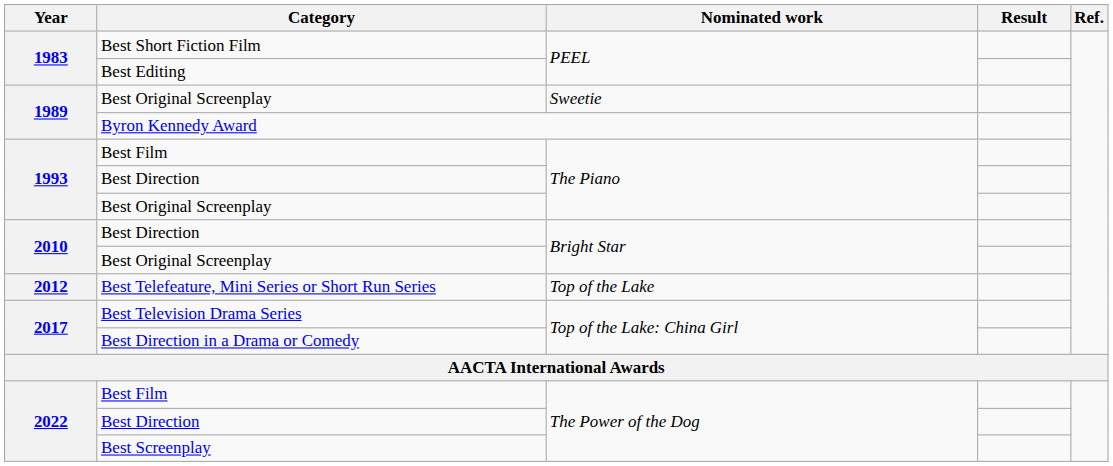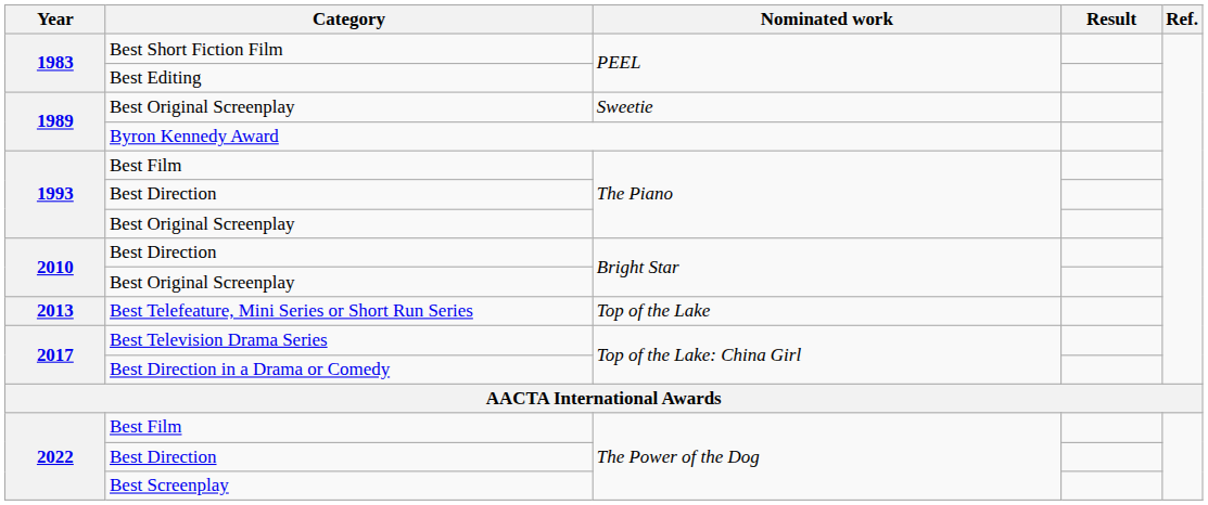 <table class=wikitable>
 <tr>
 <th scope="col" style="width:5em;">Year</th>
 <th scope="col" style="width:26em;">Category</th>
 <th scope="col" style="width:25em;">Nominated work</th>
 <th scope="col" style="width:5em;">Result</th>
 <th>Ref.</th>
 </tr>
 <tr>
 <th scope="row" rowspan="2"><a href='#'>1983</a></th>
 <td>Best Short Fiction Film</td>
 <td rowspan="2"><em>PEEL</em></td>
 <td></td>
 <td rowspan="12"></td>
 </tr>
 <tr>
 <td>Best Editing</td>
 <td></td>
 </tr>
 <tr>
 <th scope="row" rowspan="2"><a href='#'>1989</a></th>
 <td>Best Original Screenplay</td>
 <td rowspan="1"><em>Sweetie</em></td>
 <td></td>
 </tr>
 <tr>
 <td colspan=2><a href='#'>Byron Kennedy Award</a></td>
 <td></td>
 </tr>
 <tr>
 <th scope="row" rowspan="3"><a href='#'>1993</a></th>
 <td>Best Film</td>
 <td rowspan="3"><em>The Piano</em></td>
 <td></td>
 </tr>
 <tr>
 <td>Best Direction</td>
 <td></td>
 </tr>
 <tr>
 <td>Best Original Screenplay</td>
 <td></td>
 </tr>
 <tr>
 <th scope="row" rowspan="2"><a href='#'>2010</a></th>
 <td>Best Direction</td>
 <td rowspan="2"><em>Bright Star</em></td>
 <td></td>
 </tr>
 <tr>
 <td>Best Original Screenplay</td>
 <td></td>
 </tr>
 <tr>
-<th scope="row" rowspan="1"><a href='#'>2012</a></th>
+<th scope="row" rowspan="1"><a href='#'>2013</a></th>
 <td><a href='#'>Best Telefeature, Mini Series or Short Run Series</a></td>
 <td rowspan="1"><em>Top of the Lake</em></td>
 <td></td>
 </tr>
 <tr>
 <th scope="row" rowspan="2"><a href='#'>2017</a></th>
 <td><a href='#'>Best Television Drama Series</a></td>
 <td rowspan="2"><em>Top of the Lake: China Girl</em></td>
 <td></td>
 </tr>
 <tr>
 <td><a href='#'>Best Direction in a Drama or Comedy</a></td>
 <td></td>
 </tr>
 <tr>
 <th colspan=5>AACTA International Awards</th>
 </tr>
 <tr>
 <th scope="row", rowspan="3"><a href='#'>2022</a></th>
 <td><a href='#'>Best Film</a></td>
 <td rowspan="3"><em>The Power of the Dog</em></td>
 <td></td>
 <td rowspan="3"></td>
 </tr>
 <tr>
 <td><a href='#'>Best Direction</a></td>
 <td></td>
 </tr>
 <tr>
 <td><a href='#'>Best Screenplay</a></td>
 <td></td>
 </tr>
 </table>
